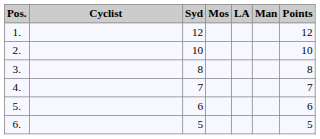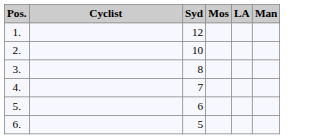 <table bgcolor="#f7f8ff" cellpadding="3" cellspacing="0" border="1" style="font-size: 95%; border: gray solid 1px; border-collapse: collapse;">
 <tr bgcolor="#CCCCCC">
 <td align="center" width="10"><strong>Pos.</strong></td>
 <td align="center" width="200"><strong>Cyclist</strong></td>
 <td align="center" width="20"><strong>Syd</strong></td>
 <td align="center" width="20"><strong>Mos</strong></td>
 <td align="center" width="20"><strong>LA</strong></td>
 <td align="center" width="20"><strong>Man</strong></td>
-<td align="center" width="20"><strong>Points</strong></td>
 </tr>
 <tr align="left">
 <td align="center">1.</td>
 <td></td>
 <td align="right">12</td>
 <td align="right"></td>
 <td align="right"></td>
 <td align="right"></td>
-<td align="right">12</td>
 </tr>
 <tr align="left">
 <td align="center">2.</td>
 <td></td>
 <td align="right">10</td>
 <td align="right"></td>
 <td align="right"></td>
 <td align="right"></td>
-<td align="right">10</td>
 </tr>
 <tr align="left">
 <td align="center">3.</td>
 <td></td>
 <td align="right">8</td>
 <td align="right"></td>
 <td align="right"></td>
 <td align="right"></td>
-<td align="right">8</td>
 </tr>
 <tr align="left">
 <td align="center">4.</td>
 <td></td>
 <td align="right">7</td>
 <td align="right"></td>
 <td align="right"></td>
 <td align="right"></td>
-<td align="right">7</td>
 </tr>
 <tr align="left">
 <td align="center">5.</td>
 <td></td>
 <td align="right">6</td>
 <td align="right"></td>
 <td align="right"></td>
 <td align="right"></td>
-<td align="right">6</td>
 </tr>
 <tr align="left">
 <td align="center">6.</td>
 <td></td>
 <td align="right">5</td>
 <td align="right"></td>
 <td align="right"></td>
 <td align="right"></td>
-<td align="right">5</td>
 </tr>
 </table>
